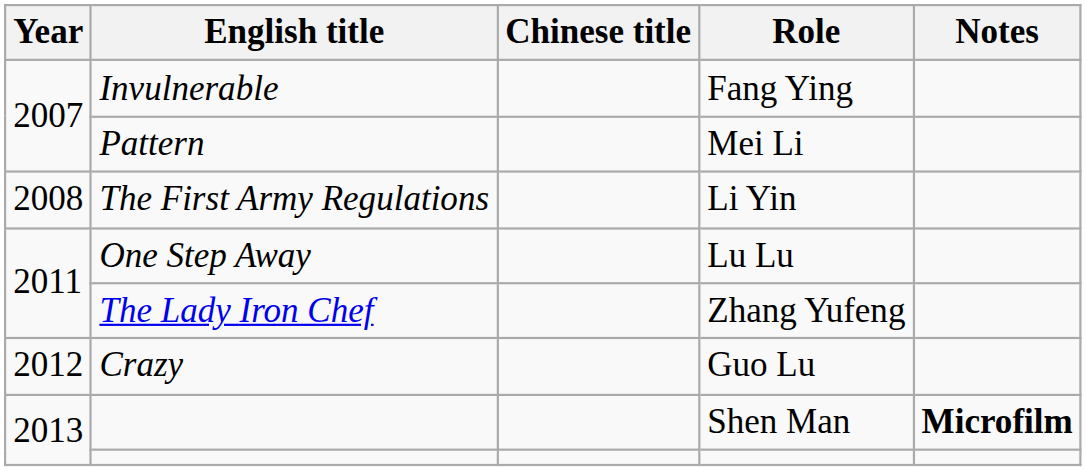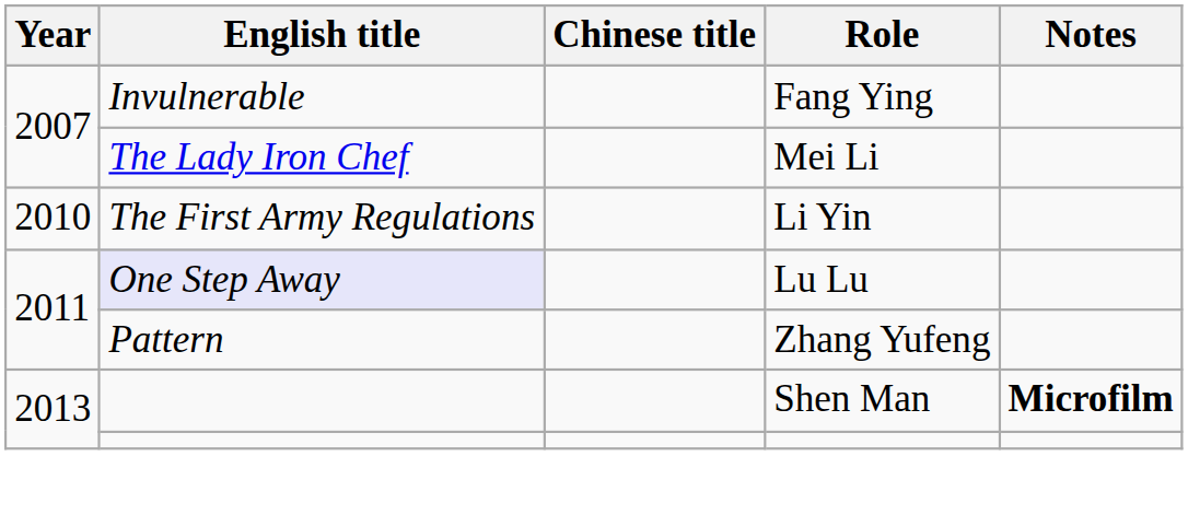 <table class="wikitable">
 <tr>
 <th>Year</th>
 <th>English title</th>
 <th>Chinese title</th>
 <th>Role</th>
 <th>Notes</th>
 </tr>
 <tr>
 <td rowspan=2>2007</td>
 <td><em>Invulnerable</em></td>
 <td></td>
 <td>Fang Ying</td>
 <td></td>
 </tr>
 <tr>
-<td><em>Pattern</em></td>
+<td><em><a href='#'>The Lady Iron Chef</a></em></td>
 <td></td>
 <td>Mei Li</td>
 <td></td>
 </tr>
 <tr>
-<td>2008</td>
+<td>2010</td>
 <td><em>The First Army Regulations</em></td>
 <td></td>
 <td>Li Yin</td>
 <td></td>
 </tr>
 <tr>
 <td rowspan=2>2011</td>
-<td><em>One Step Away</em></td>
+<td style="background: lavender;"><em>One Step Away</em></td>
 <td></td>
 <td>Lu Lu</td>
 <td></td>
 </tr>
 <tr>
-<td><em><a href='#'>The Lady Iron Chef</a></em></td>
+<td><em>Pattern</em></td>
 <td></td>
 <td>Zhang Yufeng</td>
-<td></td>
-</tr>
-<tr>
-<td>2012</td>
-<td><em>Crazy</em></td>
-<td></td>
-<td>Guo Lu</td>
 <td></td>
 </tr>
 <tr>
 <td rowspan=2>2013</td>
 <td></td>
 <td></td>
 <td>Shen Man</td>
 <td><strong>Microfilm</strong></td>
 </tr>
 <tr>
 <td></td>
 <td></td>
 <td></td>
 <td></td>
 </tr>
 </table>
